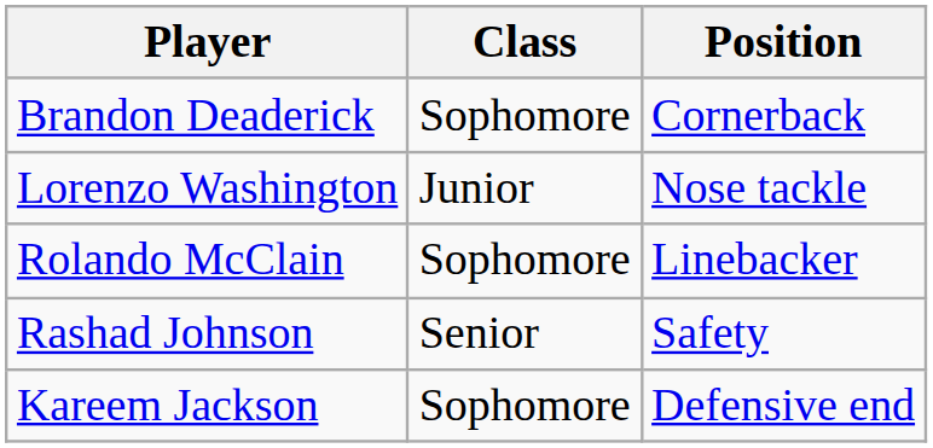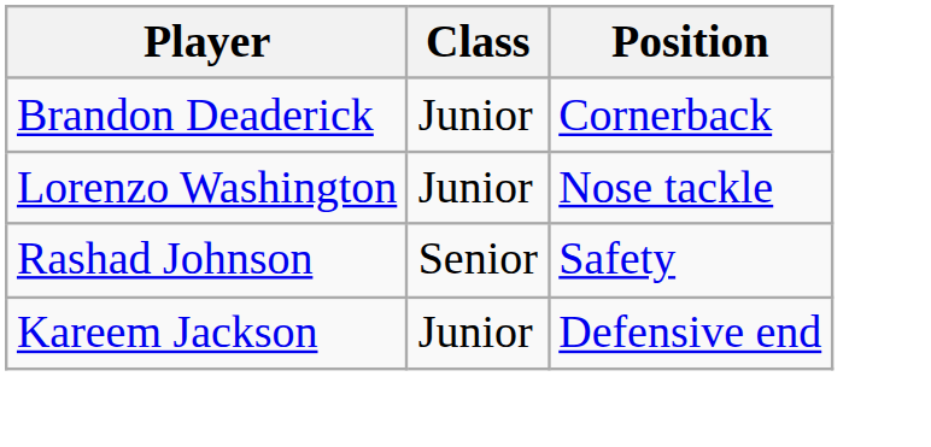 <table class="wikitable">
 <tr>
 <th>Player</th>
 <th>Class</th>
 <th>Position</th>
 </tr>
 <tr>
 <td><a href='#'>Brandon Deaderick</a></td>
-<td>Sophomore</td>
+<td>Junior</td>
 <td><a href='#'>Cornerback</a></td>
 </tr>
 <tr>
 <td><a href='#'>Lorenzo Washington</a></td>
 <td>Junior</td>
 <td><a href='#'>Nose tackle</a></td>
 </tr>
 <tr>
-<td><a href='#'>Rolando McClain</a></td>
-<td>Sophomore</td>
-<td><a href='#'>Linebacker</a></td>
-</tr>
-<tr>
 <td><a href='#'>Rashad Johnson</a></td>
 <td>Senior</td>
 <td><a href='#'>Safety</a></td>
 </tr>
 <tr>
 <td><a href='#'>Kareem Jackson</a></td>
-<td>Sophomore</td>
+<td>Junior</td>
 <td><a href='#'>Defensive end</a></td>
 </tr>
 </table>
